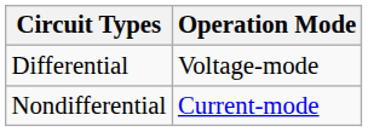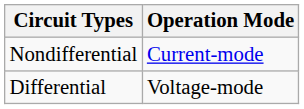 <table class="wikitable">
 <tr>
 <th>Circuit Types</th>
 <th>Operation Mode</th>
 </tr>
 <tr>
+<td>Nondifferential</td>
+<td><a href='#'>Current-mode</a></td>
+</tr>
+<tr>
 <td>Differential</td>
 <td>Voltage-mode</td>
 </tr>
-<tr>
-<td>Nondifferential</td>
-<td><a href='#'>Current-mode</a></td>
-</tr>
 </table>
